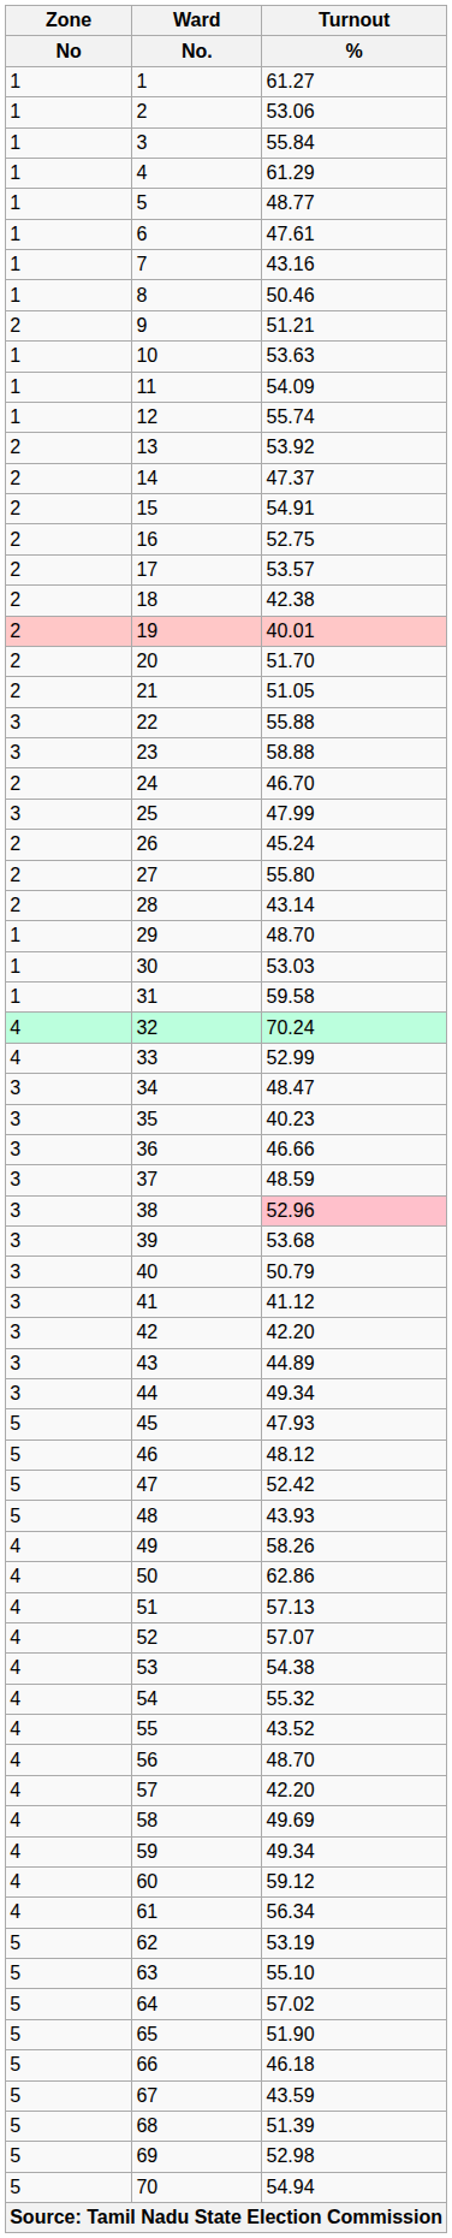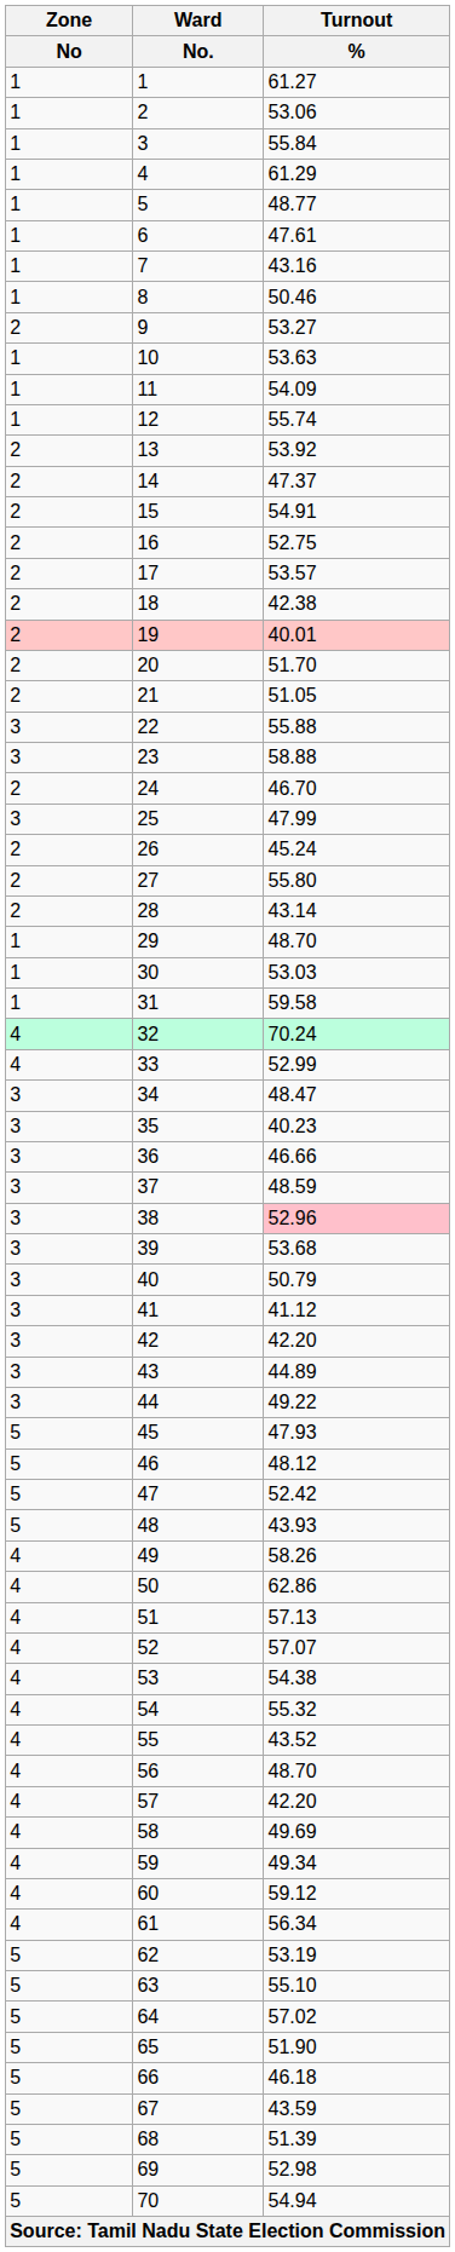 <table class="wikitable sortable">
 <tr>
 <th>Zone</th>
 <th>Ward</th>
 <th>Turnout</th>
 </tr>
 <tr>
 <th>No</th>
 <th>No.</th>
 <th>%</th>
 </tr>
 <tr>
 <td>1</td>
 <td>1</td>
 <td>61.27</td>
 </tr>
 <tr>
 <td>1</td>
 <td>2</td>
 <td>53.06</td>
 </tr>
 <tr>
 <td>1</td>
 <td>3</td>
 <td>55.84</td>
 </tr>
 <tr>
 <td>1</td>
 <td>4</td>
 <td>61.29</td>
 </tr>
 <tr>
 <td>1</td>
 <td>5</td>
 <td>48.77</td>
 </tr>
 <tr>
 <td>1</td>
 <td>6</td>
 <td>47.61</td>
 </tr>
 <tr>
 <td>1</td>
 <td>7</td>
 <td>43.16</td>
 </tr>
 <tr>
 <td>1</td>
 <td>8</td>
 <td>50.46</td>
 </tr>
 <tr>
 <td>2</td>
 <td>9</td>
-<td>51.21</td>
+<td>53.27</td>
 </tr>
 <tr>
 <td>1</td>
 <td>10</td>
 <td>53.63</td>
 </tr>
 <tr>
 <td>1</td>
 <td>11</td>
 <td>54.09</td>
 </tr>
 <tr>
 <td>1</td>
 <td>12</td>
 <td>55.74</td>
 </tr>
 <tr>
 <td>2</td>
 <td>13</td>
 <td>53.92</td>
 </tr>
 <tr>
 <td>2</td>
 <td>14</td>
 <td>47.37</td>
 </tr>
 <tr>
 <td>2</td>
 <td>15</td>
 <td>54.91</td>
 </tr>
 <tr>
 <td>2</td>
 <td>16</td>
 <td>52.75</td>
 </tr>
 <tr>
 <td>2</td>
 <td>17</td>
 <td>53.57</td>
 </tr>
 <tr>
 <td>2</td>
 <td>18</td>
 <td>42.38</td>
 </tr>
 <tr style="background:#ffc7c7;">
 <td>2</td>
 <td>19</td>
 <td>40.01</td>
 </tr>
 <tr>
 <td>2</td>
 <td>20</td>
 <td>51.70</td>
 </tr>
 <tr>
 <td>2</td>
 <td>21</td>
 <td>51.05</td>
 </tr>
 <tr>
 <td>3</td>
 <td>22</td>
 <td>55.88</td>
 </tr>
 <tr>
 <td>3</td>
 <td>23</td>
 <td>58.88</td>
 </tr>
 <tr>
 <td>2</td>
 <td>24</td>
 <td>46.70</td>
 </tr>
 <tr>
 <td>3</td>
 <td>25</td>
 <td>47.99</td>
 </tr>
 <tr>
 <td>2</td>
 <td>26</td>
 <td>45.24</td>
 </tr>
 <tr>
 <td>2</td>
 <td>27</td>
 <td>55.80</td>
 </tr>
 <tr>
 <td>2</td>
 <td>28</td>
 <td>43.14</td>
 </tr>
 <tr>
 <td>1</td>
 <td>29</td>
 <td>48.70</td>
 </tr>
 <tr>
 <td>1</td>
 <td>30</td>
 <td>53.03</td>
 </tr>
 <tr>
 <td>1</td>
 <td>31</td>
 <td>59.58</td>
 </tr>
 <tr style="background:#bbffdd;">
 <td>4</td>
 <td>32</td>
 <td>70.24</td>
 </tr>
 <tr>
 <td>4</td>
 <td>33</td>
 <td>52.99</td>
 </tr>
 <tr>
 <td>3</td>
 <td>34</td>
 <td>48.47</td>
 </tr>
 <tr>
 <td>3</td>
 <td>35</td>
 <td>40.23</td>
 </tr>
 <tr>
 <td>3</td>
 <td>36</td>
 <td>46.66</td>
 </tr>
 <tr>
 <td>3</td>
 <td>37</td>
 <td>48.59</td>
 </tr>
 <tr>
 <td>3</td>
 <td>38</td>
 <td style="background: pink;">52.96</td>
 </tr>
 <tr>
 <td>3</td>
 <td>39</td>
 <td>53.68</td>
 </tr>
 <tr>
 <td>3</td>
 <td>40</td>
 <td>50.79</td>
 </tr>
 <tr>
 <td>3</td>
 <td>41</td>
 <td>41.12</td>
 </tr>
 <tr>
 <td>3</td>
 <td>42</td>
 <td>42.20</td>
 </tr>
 <tr>
 <td>3</td>
 <td>43</td>
 <td>44.89</td>
 </tr>
 <tr>
 <td>3</td>
 <td>44</td>
-<td>49.34</td>
+<td>49.22</td>
 </tr>
 <tr>
 <td>5</td>
 <td>45</td>
 <td>47.93</td>
 </tr>
 <tr>
 <td>5</td>
 <td>46</td>
 <td>48.12</td>
 </tr>
 <tr>
 <td>5</td>
 <td>47</td>
 <td>52.42</td>
 </tr>
 <tr>
 <td>5</td>
 <td>48</td>
 <td>43.93</td>
 </tr>
 <tr>
 <td>4</td>
 <td>49</td>
 <td>58.26</td>
 </tr>
 <tr>
 <td>4</td>
 <td>50</td>
 <td>62.86</td>
 </tr>
 <tr>
 <td>4</td>
 <td>51</td>
 <td>57.13</td>
 </tr>
 <tr>
 <td>4</td>
 <td>52</td>
 <td>57.07</td>
 </tr>
 <tr>
 <td>4</td>
 <td>53</td>
 <td>54.38</td>
 </tr>
 <tr>
 <td>4</td>
 <td>54</td>
 <td>55.32</td>
 </tr>
 <tr>
 <td>4</td>
 <td>55</td>
 <td>43.52</td>
 </tr>
 <tr>
 <td>4</td>
 <td>56</td>
 <td>48.70</td>
 </tr>
 <tr>
 <td>4</td>
 <td>57</td>
 <td>42.20</td>
 </tr>
 <tr>
 <td>4</td>
 <td>58</td>
 <td>49.69</td>
 </tr>
 <tr>
 <td>4</td>
 <td>59</td>
 <td>49.34</td>
 </tr>
 <tr>
 <td>4</td>
 <td>60</td>
 <td>59.12</td>
 </tr>
 <tr>
 <td>4</td>
 <td>61</td>
 <td>56.34</td>
 </tr>
 <tr>
 <td>5</td>
 <td>62</td>
 <td>53.19</td>
 </tr>
 <tr>
 <td>5</td>
 <td>63</td>
 <td>55.10</td>
 </tr>
 <tr>
 <td>5</td>
 <td>64</td>
 <td>57.02</td>
 </tr>
 <tr>
 <td>5</td>
 <td>65</td>
 <td>51.90</td>
 </tr>
 <tr>
 <td>5</td>
 <td>66</td>
 <td>46.18</td>
 </tr>
 <tr>
 <td>5</td>
 <td>67</td>
 <td>43.59</td>
 </tr>
 <tr>
 <td>5</td>
 <td>68</td>
 <td>51.39</td>
 </tr>
 <tr>
 <td>5</td>
 <td>69</td>
 <td>52.98</td>
 </tr>
 <tr>
 <td>5</td>
 <td>70</td>
 <td>54.94</td>
 </tr>
 <tr>
 <th colspan="3" style="text-align:left;">Source: Tamil Nadu State Election Commission</th>
 </tr>
 </table>
